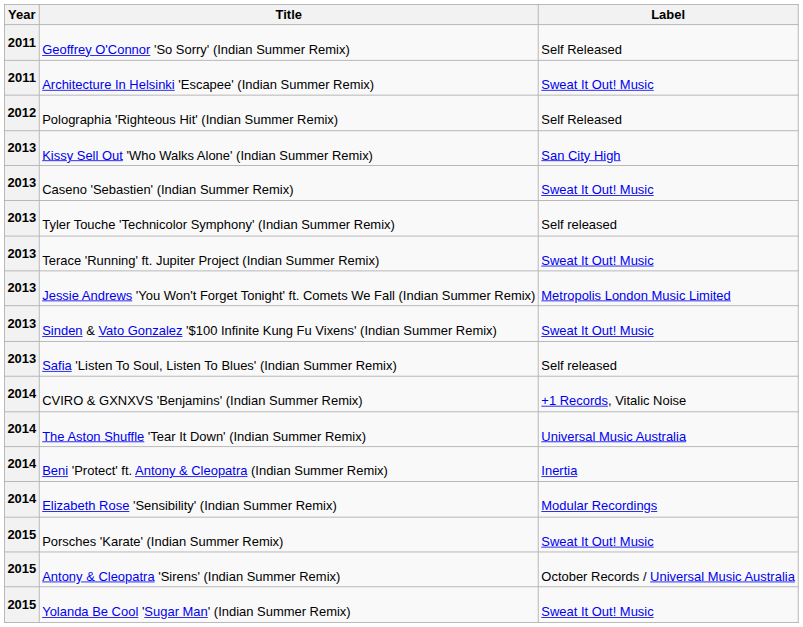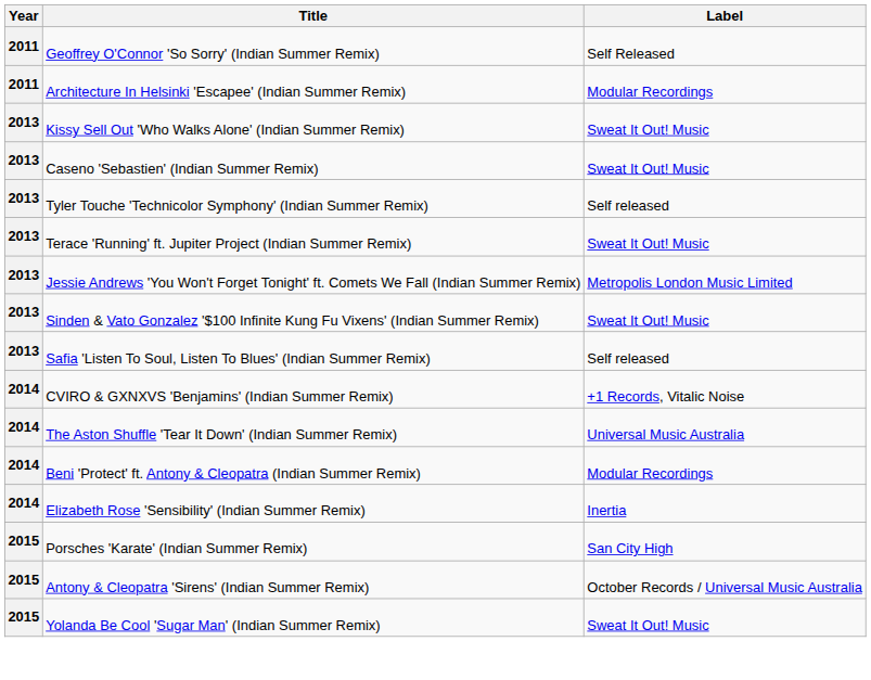 <table class="wikitable plainrowheaders" style="text-align:left;">
 <tr>
 <th scope="col">Year</th>
 <th scope="col">Title</th>
 <th scope="col">Label</th>
 </tr>
 <tr>
 <th scope="row">2011</th>
 <td><br><a href='#'>Geoffrey O'Connor</a> 'So Sorry' (Indian Summer Remix)</td>
 <td><br>Self Released</td>
 </tr>
 <tr>
 <th scope="row">2011</th>
 <td><br><a href='#'>Architecture In Helsinki</a> 'Escapee' (Indian Summer Remix)</td>
-<td><br><a href='#'>Sweat It Out! Music</a></td>
-</tr>
-<tr>
-<th scope="row">2012</th>
-<td><br>Polographia 'Righteous Hit' (Indian Summer Remix)</td>
-<td><br>Self Released</td>
+<td><br><a href='#'>Modular Recordings</a></td>
 </tr>
 <tr>
 <th scope="row">2013</th>
 <td><br><a href='#'>Kissy Sell Out</a> 'Who Walks Alone' (Indian Summer Remix)</td>
-<td><br><a href='#'>San City High</a></td>
+<td><br><a href='#'>Sweat It Out! Music</a></td>
 </tr>
 <tr>
 <th scope="row">2013</th>
 <td><br>Caseno 'Sebastien' (Indian Summer Remix)</td>
 <td><br><a href='#'>Sweat It Out! Music</a></td>
 </tr>
 <tr>
 <th scope="row">2013</th>
 <td><br>Tyler Touche 'Technicolor Symphony' (Indian Summer Remix)</td>
 <td><br>Self released</td>
 </tr>
 <tr>
 <th scope="row">2013</th>
 <td><br>Terace 'Running' ft. Jupiter Project (Indian Summer Remix)</td>
 <td><br><a href='#'>Sweat It Out! Music</a></td>
 </tr>
 <tr>
 <th scope="row">2013</th>
 <td><br><a href='#'>Jessie Andrews</a> 'You Won't Forget Tonight' ft. Comets We Fall (Indian Summer Remix)</td>
 <td><br><a href='#'>Metropolis London Music Limited</a></td>
 </tr>
 <tr>
 <th scope="row">2013</th>
 <td><br><a href='#'>Sinden</a> & <a href='#'>Vato Gonzalez</a> '$100 Infinite Kung Fu Vixens' (Indian Summer Remix)</td>
 <td><br><a href='#'>Sweat It Out! Music</a></td>
 </tr>
 <tr>
 <th scope="row">2013</th>
 <td><br><a href='#'>Safia</a> 'Listen To Soul, Listen To Blues' (Indian Summer Remix)</td>
 <td><br>Self released</td>
 </tr>
 <tr>
 <th scope="row">2014</th>
 <td><br>CVIRO & GXNXVS 'Benjamins' (Indian Summer Remix)</td>
 <td><br><a href='#'>+1 Records</a>, Vitalic Noise</td>
 </tr>
 <tr>
 <th scope="row">2014</th>
 <td><br><a href='#'>The Aston Shuffle</a> 'Tear It Down' (Indian Summer Remix)</td>
 <td><br><a href='#'>Universal Music Australia</a></td>
 </tr>
 <tr>
 <th scope="row">2014</th>
 <td><br><a href='#'>Beni</a> 'Protect' ft. <a href='#'>Antony & Cleopatra</a> (Indian Summer Remix)</td>
-<td><br><a href='#'>Inertia</a></td>
+<td><br><a href='#'>Modular Recordings</a></td>
 </tr>
 <tr>
 <th scope="row">2014</th>
 <td><br><a href='#'>Elizabeth Rose</a> 'Sensibility' (Indian Summer Remix)</td>
-<td><br><a href='#'>Modular Recordings</a></td>
+<td><br><a href='#'>Inertia</a></td>
 </tr>
 <tr>
 <th scope="row">2015</th>
 <td><br>Porsches 'Karate' (Indian Summer Remix)</td>
-<td><br><a href='#'>Sweat It Out! Music</a></td>
+<td><br><a href='#'>San City High</a></td>
 </tr>
 <tr>
 <th scope="row">2015</th>
 <td><br><a href='#'>Antony & Cleopatra</a> 'Sirens' (Indian Summer Remix)</td>
 <td><br>October Records / <a href='#'>Universal Music Australia</a></td>
 </tr>
 <tr>
 <th scope="row">2015</th>
 <td><br><a href='#'>Yolanda Be Cool</a> '<a href='#'>Sugar Man</a>' (Indian Summer Remix)</td>
 <td><br><a href='#'>Sweat It Out! Music</a></td>
 </tr>
 </table>
